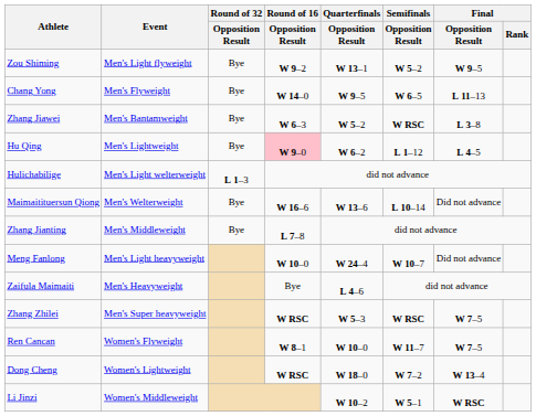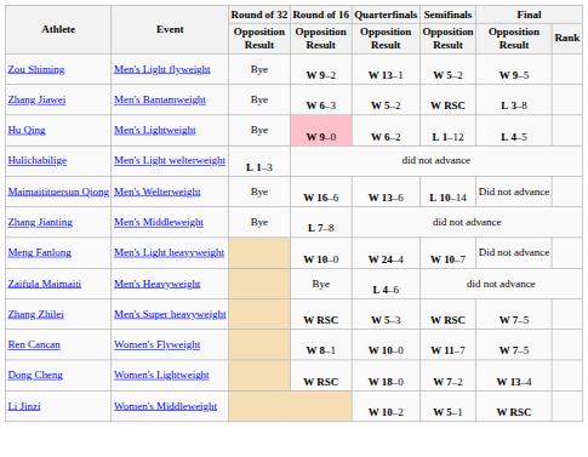 <table class=wikitable style="font-size:90%">
 <tr>
 <th rowspan=2>Athlete</th>
 <th rowspan=2>Event</th>
 <th>Round of 32</th>
 <th>Round of 16</th>
 <th>Quarterfinals</th>
 <th>Semifinals</th>
 <th colspan=2>Final</th>
 </tr>
 <tr>
 <th>Opposition<br>Result</th>
 <th>Opposition<br>Result</th>
 <th>Opposition<br>Result</th>
 <th>Opposition<br>Result</th>
 <th>Opposition<br>Result</th>
 <th>Rank</th>
 </tr>
 <tr>
 <td><a href='#'>Zou Shiming</a></td>
 <td><a href='#'>Men's Light flyweight</a></td>
 <td align=center>Bye</td>
 <td align=center><br><strong>W</strong> <strong>9</strong>–2</td>
 <td align=center><br><strong>W</strong> <strong>13</strong>–1</td>
 <td align=center><br><strong>W</strong> <strong>5</strong>–2</td>
 <td align=center><br><strong>W</strong> <strong>9</strong>–5</td>
-<td align=center></td>
-</tr>
-<tr>
-<td><a href='#'>Chang Yong</a></td>
-<td><a href='#'>Men's Flyweight</a></td>
-<td align=center>Bye</td>
-<td align=center><br><strong>W</strong> <strong>14</strong>–0</td>
-<td align=center><br><strong>W</strong> <strong>9</strong>–5</td>
-<td align=center><br><strong>W</strong> <strong>6</strong>–5</td>
-<td align=center><br><strong>L</strong> <strong>11</strong>–13</td>
 <td align=center></td>
 </tr>
 <tr>
 <td><a href='#'>Zhang Jiawei</a></td>
 <td><a href='#'>Men's Bantamweight</a></td>
 <td align=center>Bye</td>
 <td align=center><br><strong>W</strong> <strong>6</strong>–3</td>
 <td align=center><br><strong>W</strong> <strong>5</strong>–2</td>
 <td align=center><br><strong>W</strong> <strong>RSC</strong></td>
 <td align=center><br><strong>L</strong> <strong>3</strong>–8</td>
 <td align=center></td>
 </tr>
 <tr>
 <td><a href='#'>Hu Qing</a></td>
 <td><a href='#'>Men's Lightweight</a></td>
 <td align=center>Bye</td>
 <td align=center style="background: pink;"><br><strong>W</strong> <strong>9</strong>–0</td>
 <td align=center><br><strong>W</strong> <strong>6</strong>–2</td>
 <td align=center><br><strong>L</strong> <strong>1</strong>–12</td>
 <td align=center><br><strong>L</strong> <strong>4</strong>–5</td>
 <td align=center></td>
 </tr>
 <tr>
 <td><a href='#'>Hulichabilige</a></td>
 <td><a href='#'>Men's Light welterweight</a></td>
 <td align=center><br><strong>L</strong> <strong>1</strong>–3</td>
 <td style="text-align:center;" colspan="5">did not advance</td>
 </tr>
 <tr>
 <td><a href='#'>Maimaitituersun Qiong</a></td>
 <td><a href='#'>Men's Welterweight</a></td>
 <td align=center>Bye</td>
 <td align=center><br><strong>W</strong> <strong>16</strong>–6</td>
 <td align=center><br><strong>W</strong> <strong>13</strong>–6</td>
 <td align=center><br><strong>L</strong> <strong>10</strong>–14</td>
 <td align=center>Did not advance</td>
 <td align=center></td>
 </tr>
 <tr>
 <td><a href='#'>Zhang Jianting</a></td>
 <td><a href='#'>Men's Middleweight</a></td>
 <td align=center>Bye</td>
 <td align=center><br><strong>L</strong> <strong>7</strong>–8</td>
 <td style="text-align:center;" colspan="4">did not advance</td>
 </tr>
 <tr>
 <td><a href='#'>Meng Fanlong</a></td>
 <td><a href='#'>Men's Light heavyweight</a></td>
 <td style="background:wheat;"></td>
 <td align=center><br><strong>W</strong> <strong>10</strong>–0</td>
 <td align=center><br><strong>W</strong> <strong>24</strong>–4</td>
 <td align=center><br><strong>W</strong> <strong>10</strong>–7</td>
 <td align=center>Did not advance</td>
 <td align=center></td>
 </tr>
 <tr>
 <td><a href='#'>Zaifula Maimaiti</a></td>
 <td><a href='#'>Men's Heavyweight</a></td>
 <td style="background:wheat;"></td>
 <td align=center>Bye</td>
 <td align=center><br><strong>L</strong> <strong>4</strong>–6</td>
 <td style="text-align:center;" colspan="3">did not advance</td>
 </tr>
 <tr>
 <td><a href='#'>Zhang Zhilei</a></td>
 <td><a href='#'>Men's Super heavyweight</a></td>
 <td style="background:wheat;"></td>
 <td align=center><br><strong>W</strong> <strong>RSC</strong></td>
 <td align=center><br><strong>W</strong> <strong>5</strong>–3</td>
 <td align=center><br><strong>W</strong> <strong>RSC</strong></td>
 <td align=center><br><strong>W</strong> <strong>7</strong>–5</td>
 <td align=center></td>
 </tr>
 <tr>
 <td><a href='#'>Ren Cancan</a></td>
 <td><a href='#'>Women's Flyweight</a></td>
 <td style="background:wheat;"></td>
 <td align=center><br><strong>W</strong> <strong>8</strong>–1</td>
 <td align=center><br><strong>W</strong> <strong>10</strong>–0</td>
 <td align=center><br><strong>W</strong> <strong>11</strong>–7</td>
 <td align=center><br><strong>W</strong> <strong>7</strong>–5</td>
 <td align=center></td>
 </tr>
 <tr>
 <td><a href='#'>Dong Cheng</a></td>
 <td><a href='#'>Women's Lightweight</a></td>
 <td style="background:wheat;"></td>
 <td align=center><br><strong>W</strong> <strong>RSC</strong></td>
 <td align=center><br><strong>W</strong> <strong>18</strong>–0</td>
 <td align=center><br><strong>W</strong> <strong>7</strong>–2</td>
 <td align=center><br><strong>W</strong> <strong>13</strong>–4</td>
 <td align=center></td>
 </tr>
 <tr>
 <td><a href='#'>Li Jinzi</a></td>
 <td><a href='#'>Women's Middleweight</a></td>
 <td style="background:wheat;" colspan=2></td>
 <td align=center><br><strong>W</strong> <strong>10</strong>–2</td>
 <td align=center><br><strong>W</strong> <strong>5</strong>–1</td>
 <td align=center><br><strong>W</strong> <strong>RSC</strong></td>
 <td align=center></td>
 </tr>
 </table>
